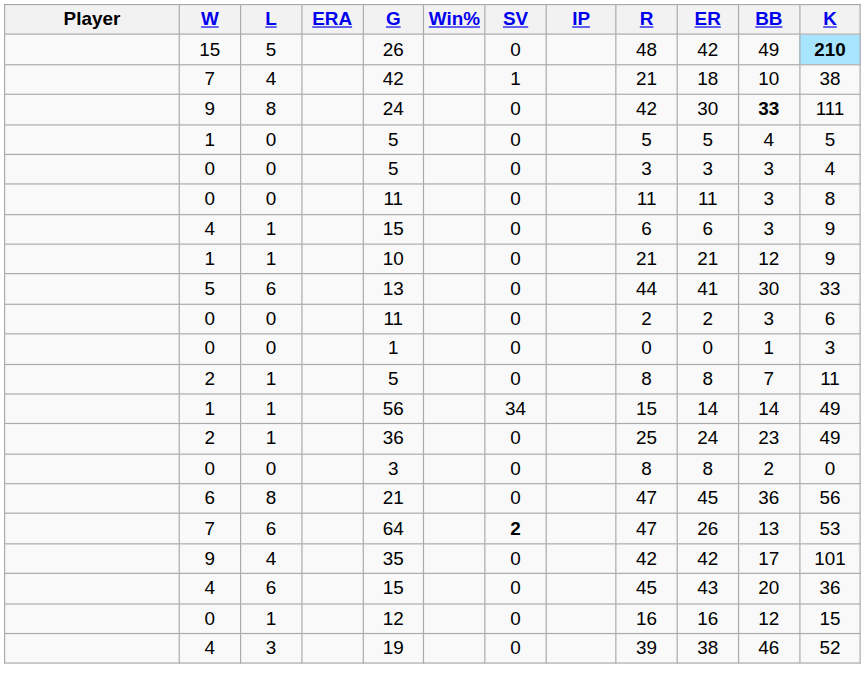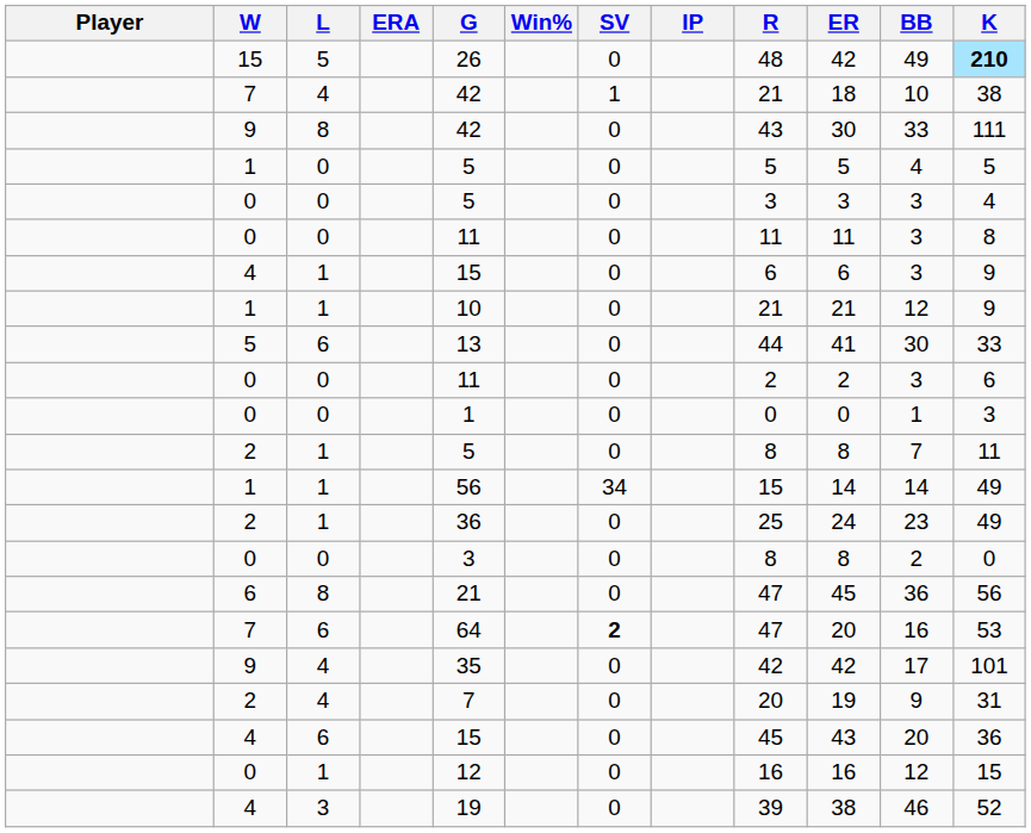 <table class="wikitable sortable" style="text-align:center;">
 <tr>
 <th bgcolor="#DDDDFF" width="20%">Player</th>
 <th bgcolor="#DDDDFF" width="7%"><a href='#'>W</a></th>
 <th bgcolor="#DDDDFF" width="7%"><a href='#'>L</a></th>
 <th bgcolor="#DDDDFF" width="7%"><a href='#'>ERA</a></th>
 <th bgcolor="#DDDDFF" width="7%"><a href='#'>G</a></th>
 <th bgcolor="#DDDDFF" width="7%"><a href='#'>Win%</a></th>
 <th bgcolor="#DDDDFF" width="7%"><a href='#'>SV</a></th>
 <th bgcolor="#DDDDFF" width="8%"><a href='#'>IP</a></th>
 <th bgcolor="#DDDDFF" width="7%"><a href='#'>R</a></th>
 <th bgcolor="#DDDDFF" width="7%"><a href='#'>ER</a></th>
 <th bgcolor="#DDDDFF" width="7%"><a href='#'>BB</a></th>
 <th bgcolor="#DDDDFF" width="7%"><a href='#'>K</a></th>
 </tr>
 <tr>
 <td></td>
 <td>15</td>
 <td>5</td>
 <td></td>
 <td>26</td>
 <td></td>
 <td>0</td>
 <td></td>
 <td>48</td>
 <td>42</td>
 <td>49</td>
 <td bgcolor="#a7e5ff"><strong>210</strong></td>
 </tr>
 <tr>
 <td></td>
 <td>7</td>
 <td>4</td>
 <td></td>
 <td>42</td>
 <td></td>
 <td>1</td>
 <td></td>
 <td>21</td>
 <td>18</td>
 <td>10</td>
 <td>38</td>
 </tr>
 <tr>
 <td></td>
 <td>9</td>
 <td>8</td>
 <td></td>
-<td>24</td>
+<td>42</td>
 <td></td>
 <td>0</td>
 <td></td>
-<td>42</td>
+<td>43</td>
 <td>30</td>
-<td><strong>33</strong></td>
+<td>33</td>
 <td>111</td>
 </tr>
 <tr>
 <td></td>
 <td>1</td>
 <td>0</td>
 <td></td>
 <td>5</td>
 <td></td>
 <td>0</td>
 <td></td>
 <td>5</td>
 <td>5</td>
 <td>4</td>
 <td>5</td>
 </tr>
 <tr>
 <td></td>
 <td>0</td>
 <td>0</td>
 <td></td>
 <td>5</td>
 <td></td>
 <td>0</td>
 <td></td>
 <td>3</td>
 <td>3</td>
 <td>3</td>
 <td>4</td>
 </tr>
 <tr>
 <td></td>
 <td>0</td>
 <td>0</td>
 <td></td>
 <td>11</td>
 <td></td>
 <td>0</td>
 <td></td>
 <td>11</td>
 <td>11</td>
 <td>3</td>
 <td>8</td>
 </tr>
 <tr>
 <td></td>
 <td>4</td>
 <td>1</td>
 <td></td>
 <td>15</td>
 <td></td>
 <td>0</td>
 <td></td>
 <td>6</td>
 <td>6</td>
 <td>3</td>
 <td>9</td>
 </tr>
 <tr>
 <td></td>
 <td>1</td>
 <td>1</td>
 <td></td>
 <td>10</td>
 <td></td>
 <td>0</td>
 <td></td>
 <td>21</td>
 <td>21</td>
 <td>12</td>
 <td>9</td>
 </tr>
 <tr>
 <td></td>
 <td>5</td>
 <td>6</td>
 <td></td>
 <td>13</td>
 <td></td>
 <td>0</td>
 <td></td>
 <td>44</td>
 <td>41</td>
 <td>30</td>
 <td>33</td>
 </tr>
 <tr>
 <td></td>
 <td>0</td>
 <td>0</td>
 <td></td>
 <td>11</td>
 <td></td>
 <td>0</td>
 <td></td>
 <td>2</td>
 <td>2</td>
 <td>3</td>
 <td>6</td>
 </tr>
 <tr>
 <td></td>
 <td>0</td>
 <td>0</td>
 <td></td>
 <td>1</td>
 <td></td>
 <td>0</td>
 <td></td>
 <td>0</td>
 <td>0</td>
 <td>1</td>
 <td>3</td>
 </tr>
 <tr>
 <td></td>
 <td>2</td>
 <td>1</td>
 <td></td>
 <td>5</td>
 <td></td>
 <td>0</td>
 <td></td>
 <td>8</td>
 <td>8</td>
 <td>7</td>
 <td>11</td>
 </tr>
 <tr>
 <td></td>
 <td>1</td>
 <td>1</td>
 <td></td>
 <td>56</td>
 <td></td>
 <td>34</td>
 <td></td>
 <td>15</td>
 <td>14</td>
 <td>14</td>
 <td>49</td>
 </tr>
 <tr>
 <td></td>
 <td>2</td>
 <td>1</td>
 <td></td>
 <td>36</td>
 <td></td>
 <td>0</td>
 <td></td>
 <td>25</td>
 <td>24</td>
 <td>23</td>
 <td>49</td>
 </tr>
 <tr>
 <td></td>
 <td>0</td>
 <td>0</td>
 <td></td>
 <td>3</td>
 <td></td>
 <td>0</td>
 <td></td>
 <td>8</td>
 <td>8</td>
 <td>2</td>
 <td>0</td>
 </tr>
 <tr>
 <td></td>
 <td>6</td>
 <td>8</td>
 <td></td>
 <td>21</td>
 <td></td>
 <td>0</td>
 <td></td>
 <td>47</td>
 <td>45</td>
 <td>36</td>
 <td>56</td>
 </tr>
 <tr>
 <td></td>
 <td>7</td>
 <td>6</td>
 <td></td>
 <td>64</td>
 <td></td>
 <td><strong>2</strong></td>
 <td></td>
 <td>47</td>
-<td>26</td>
-<td>13</td>
+<td>20</td>
+<td>16</td>
 <td>53</td>
 </tr>
 <tr>
 <td></td>
 <td>9</td>
 <td>4</td>
 <td></td>
 <td>35</td>
 <td></td>
 <td>0</td>
 <td></td>
 <td>42</td>
 <td>42</td>
 <td>17</td>
 <td>101</td>
+</tr>
+<tr>
+<td></td>
+<td>2</td>
+<td>4</td>
+<td></td>
+<td>7</td>
+<td></td>
+<td>0</td>
+<td></td>
+<td>20</td>
+<td>19</td>
+<td>9</td>
+<td>31</td>
 </tr>
 <tr>
 <td></td>
 <td>4</td>
 <td>6</td>
 <td></td>
 <td>15</td>
 <td></td>
 <td>0</td>
 <td></td>
 <td>45</td>
 <td>43</td>
 <td>20</td>
 <td>36</td>
 </tr>
 <tr>
 <td></td>
 <td>0</td>
 <td>1</td>
 <td></td>
 <td>12</td>
 <td></td>
 <td>0</td>
 <td></td>
 <td>16</td>
 <td>16</td>
 <td>12</td>
 <td>15</td>
 </tr>
 <tr>
 <td></td>
 <td>4</td>
 <td>3</td>
 <td></td>
 <td>19</td>
 <td></td>
 <td>0</td>
 <td></td>
 <td>39</td>
 <td>38</td>
 <td>46</td>
 <td>52</td>
 </tr>
 </table>
